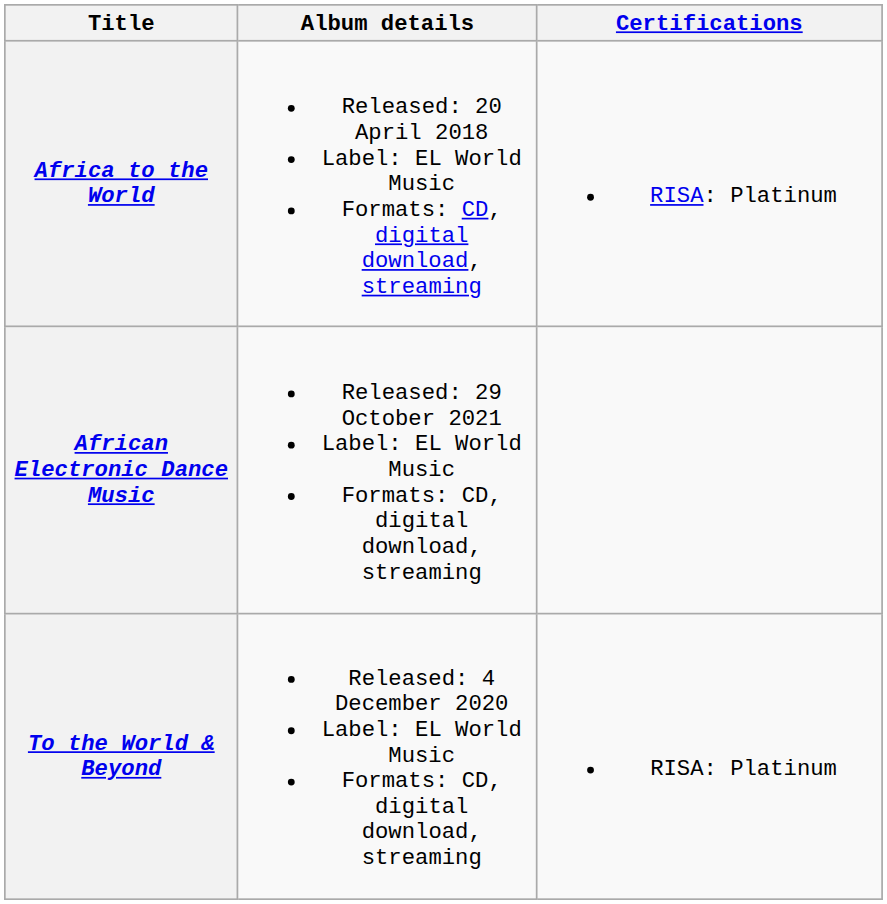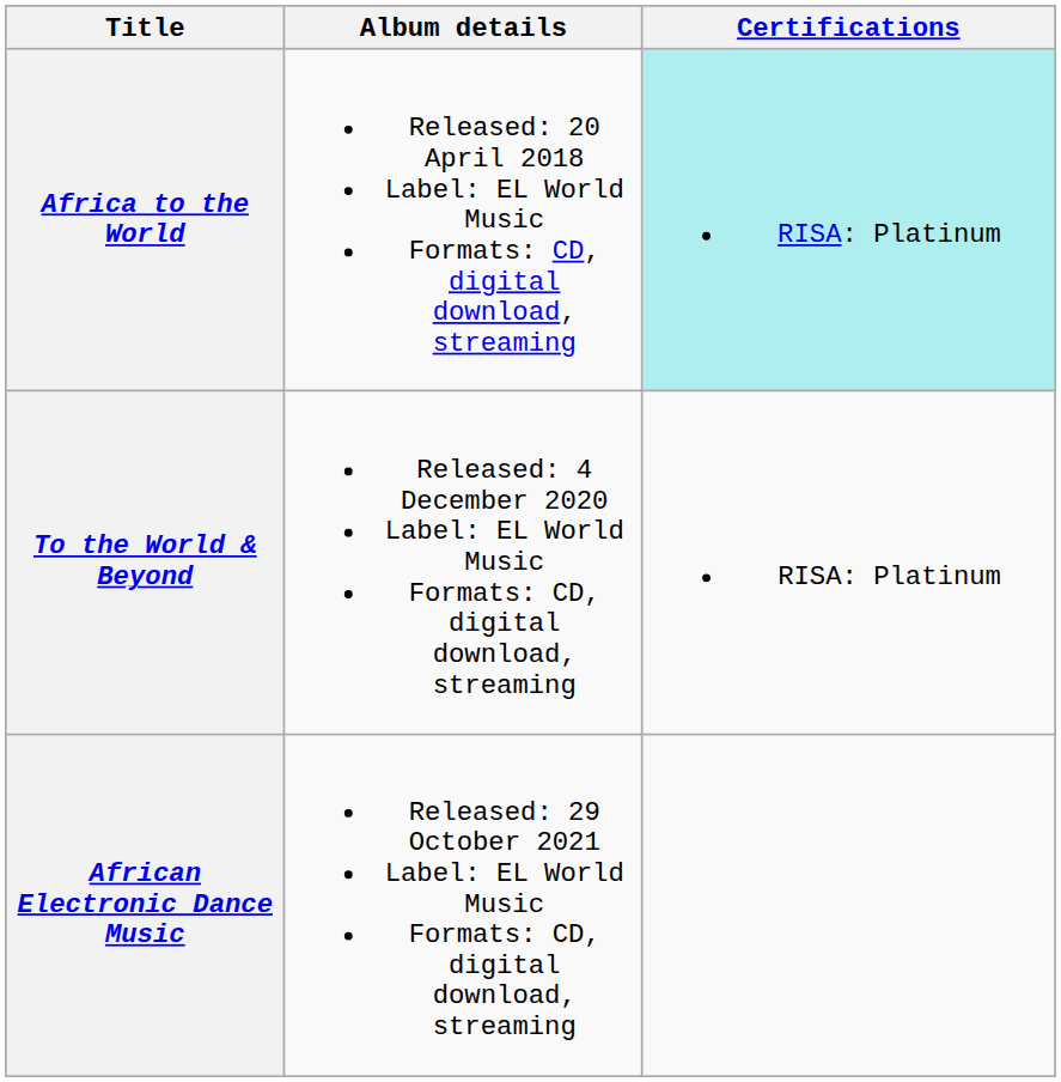 <table class="wikitable plainrowheaders" style="text-align:center;">
 <tr>
 <th scope="col" style="width:10em;">Title</th>
 <th scope="col" style="width:13em;">Album details</th>
 <th scope="col" style="width:15em;"><a href='#'>Certifications</a></th>
 </tr>
 <tr>
 <th scope="row"><em><a href='#'>Africa to the World</a></em></th>
 <td><br><ul><li>Released: 20 April 2018</li><li>Label: EL World Music</li><li>Formats: <a href='#'>CD</a>, <a href='#'>digital download</a>, <a href='#'>streaming</a></li></ul></td>
-<td><br><ul><li><a href='#'>RISA</a>: Platinum</li></ul></td>
+<td style="background: paleturquoise;"><br><ul><li><a href='#'>RISA</a>: Platinum</li></ul></td>
+</tr>
+<tr>
+<th scope="row"><em><a href='#'>To the World & Beyond</a></em></th>
+<td><br><ul><li>Released: 4 December 2020</li><li>Label: EL World Music</li><li>Formats: CD, digital download, streaming</li></ul></td>
+<td><br><ul><li>RISA: Platinum</li></ul></td>
 </tr>
 <tr>
 <th scope="row"><em><a href='#'>African Electronic Dance Music</a></em></th>
 <td><br><ul><li>Released: 29 October 2021</li><li>Label: EL World Music</li><li>Formats: CD, digital download, streaming</li></ul></td>
 <td></td>
 </tr>
-<tr>
-<th scope="row"><em><a href='#'>To the World & Beyond</a></em></th>
-<td><br><ul><li>Released: 4 December 2020</li><li>Label: EL World Music</li><li>Formats: CD, digital download, streaming</li></ul></td>
-<td><br><ul><li>RISA: Platinum</li></ul></td>
-</tr>
 </table>
